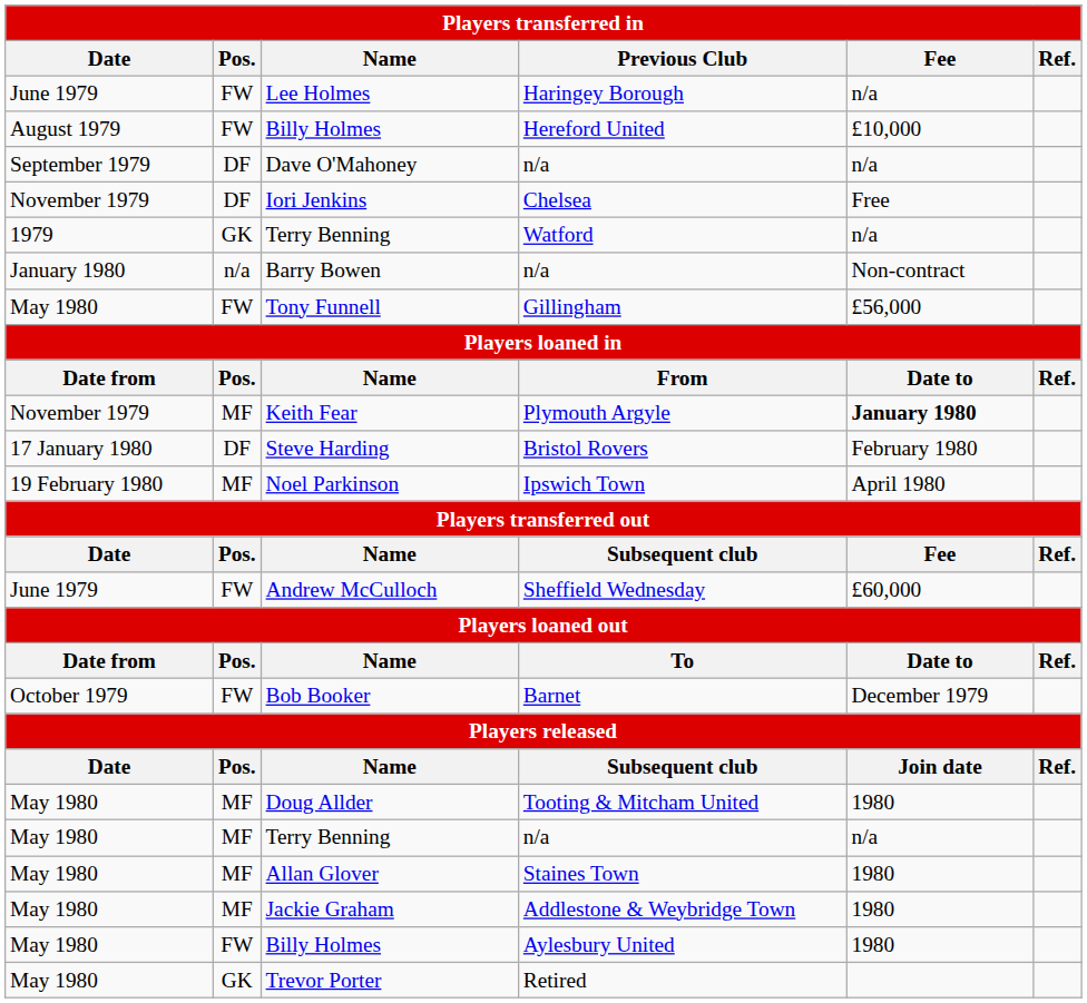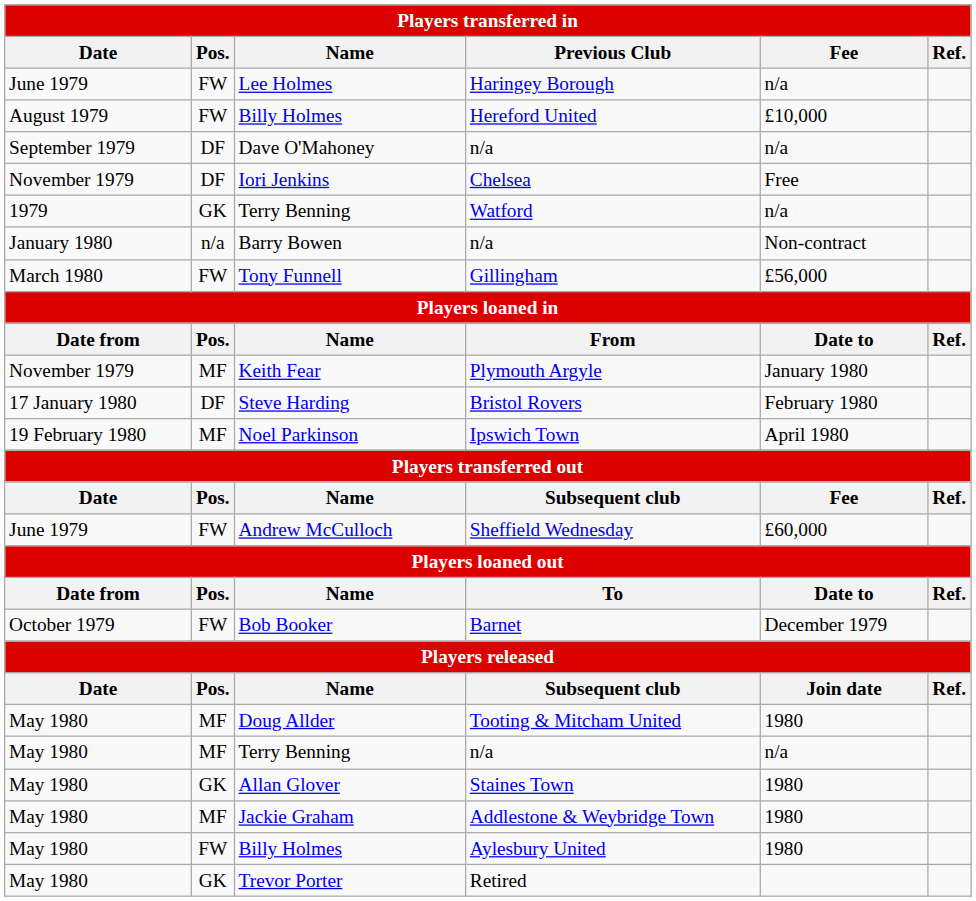 <table class="wikitable" style="font-size:95%;" cellpadding="1">
 <tr>
 <th colspan="6" style="background:#d00; color:white; text-align:center;">Players transferred in</th>
 </tr>
 <tr>
 <th style="width:140px;">Date</th>
 <th style="width:25px;">Pos.</th>
 <th style="width:175px;">Name</th>
 <th style="width:225px;">Previous Club</th>
 <th style="width:125px;">Fee</th>
 <th style="width:25px;">Ref.</th>
 </tr>
 <tr>
 <td>June 1979</td>
 <td style="text-align:center;">FW</td>
 <td> <a href='#'>Lee Holmes</a></td>
 <td> <a href='#'>Haringey Borough</a></td>
 <td>n/a</td>
 <td></td>
 </tr>
 <tr>
 <td>August 1979</td>
 <td style="text-align:center;">FW</td>
 <td> <a href='#'>Billy Holmes</a></td>
 <td> <a href='#'>Hereford United</a></td>
 <td>£10,000</td>
 <td></td>
 </tr>
 <tr>
 <td>September 1979</td>
 <td style="text-align:center;">DF</td>
 <td> Dave O'Mahoney</td>
 <td>n/a</td>
 <td>n/a</td>
 <td></td>
 </tr>
 <tr>
 <td>November 1979</td>
 <td style="text-align:center;">DF</td>
 <td> <a href='#'>Iori Jenkins</a></td>
 <td> <a href='#'>Chelsea</a></td>
 <td>Free</td>
 <td></td>
 </tr>
 <tr>
 <td>1979</td>
 <td style="text-align:center;">GK</td>
 <td> Terry Benning</td>
 <td> <a href='#'>Watford</a></td>
 <td>n/a</td>
 <td></td>
 </tr>
 <tr>
 <td>January 1980</td>
 <td style="text-align:center;">n/a</td>
 <td> Barry Bowen</td>
 <td>n/a</td>
 <td>Non-contract</td>
 <td></td>
 </tr>
 <tr>
-<td>May 1980</td>
+<td>March 1980</td>
 <td style="text-align:center;">FW</td>
 <td> <a href='#'>Tony Funnell</a></td>
 <td> <a href='#'>Gillingham</a></td>
 <td>£56,000</td>
 <td></td>
 </tr>
 <tr>
 <th colspan="6" style="background:#d00; color:white; text-align:center;">Players loaned in</th>
 </tr>
 <tr>
 <th>Date from</th>
 <th>Pos.</th>
 <th>Name</th>
 <th>From</th>
 <th>Date to</th>
 <th>Ref.</th>
 </tr>
 <tr>
 <td>November 1979</td>
 <td style="text-align:center;">MF</td>
 <td> <a href='#'>Keith Fear</a></td>
 <td> <a href='#'>Plymouth Argyle</a></td>
-<td><strong>January 1980</strong></td>
+<td>January 1980</td>
 <td></td>
 </tr>
 <tr>
 <td>17 January 1980</td>
 <td style="text-align:center;">DF</td>
 <td> <a href='#'>Steve Harding</a></td>
 <td> <a href='#'>Bristol Rovers</a></td>
 <td>February 1980</td>
 <td></td>
 </tr>
 <tr>
 <td>19 February 1980</td>
 <td style="text-align:center;">MF</td>
 <td> <a href='#'>Noel Parkinson</a></td>
 <td> <a href='#'>Ipswich Town</a></td>
 <td>April 1980</td>
 <td></td>
 </tr>
 <tr>
 <th colspan="6" style="background:#d00; color:white; text-align:center;">Players transferred out</th>
 </tr>
 <tr>
 <th>Date</th>
 <th>Pos.</th>
 <th>Name</th>
 <th>Subsequent club</th>
 <th>Fee</th>
 <th>Ref.</th>
 </tr>
 <tr>
 <td>June 1979</td>
 <td style="text-align:center;">FW</td>
 <td> <a href='#'>Andrew McCulloch</a></td>
 <td> <a href='#'>Sheffield Wednesday</a></td>
 <td>£60,000</td>
 <td></td>
 </tr>
 <tr>
 <th colspan="6" style="background:#d00; color:white; text-align:center;">Players loaned out</th>
 </tr>
 <tr>
 <th>Date from</th>
 <th>Pos.</th>
 <th>Name</th>
 <th>To</th>
 <th>Date to</th>
 <th>Ref.</th>
 </tr>
 <tr>
 <td>October 1979</td>
 <td style="text-align:center;">FW</td>
 <td> <a href='#'>Bob Booker</a></td>
 <td> <a href='#'>Barnet</a></td>
 <td>December 1979</td>
 <td></td>
 </tr>
 <tr>
 <th colspan="6" style="background:#d00; color:white; text-align:center;">Players released</th>
 </tr>
 <tr>
 <th>Date</th>
 <th>Pos.</th>
 <th>Name</th>
 <th>Subsequent club</th>
 <th>Join date</th>
 <th>Ref.</th>
 </tr>
 <tr>
 <td>May 1980</td>
 <td style="text-align:center;">MF</td>
 <td> <a href='#'>Doug Allder</a></td>
 <td> <a href='#'>Tooting & Mitcham United</a></td>
 <td>1980</td>
 <td></td>
 </tr>
 <tr>
 <td>May 1980</td>
 <td style="text-align:center;">MF</td>
 <td> Terry Benning</td>
 <td>n/a</td>
 <td>n/a</td>
 <td></td>
 </tr>
 <tr>
 <td>May 1980</td>
-<td style="text-align:center;">MF</td>
+<td style="text-align:center;">GK</td>
 <td> <a href='#'>Allan Glover</a></td>
 <td> <a href='#'>Staines Town</a></td>
 <td>1980</td>
 <td></td>
 </tr>
 <tr>
 <td>May 1980</td>
 <td style="text-align:center;">MF</td>
 <td> <a href='#'>Jackie Graham</a></td>
 <td> <a href='#'>Addlestone & Weybridge Town</a></td>
 <td>1980</td>
 <td></td>
 </tr>
 <tr>
 <td>May 1980</td>
 <td style="text-align:center;">FW</td>
 <td> <a href='#'>Billy Holmes</a></td>
 <td> <a href='#'>Aylesbury United</a></td>
 <td>1980</td>
 <td></td>
 </tr>
 <tr>
 <td>May 1980</td>
 <td style="text-align:center;">GK</td>
 <td> <a href='#'>Trevor Porter</a></td>
 <td>Retired</td>
 <td></td>
 <td></td>
 </tr>
 </table>
